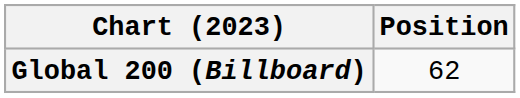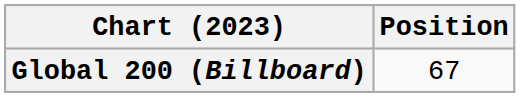 <table class="wikitable sortable plainrowheaders" style="text-align:center">
 <tr>
 <th scope="col">Chart (2023)</th>
 <th scope="col">Position</th>
 </tr>
 <tr>
 <th scope="row">Global 200 (<em>Billboard</em>)</th>
-<td>62</td>
+<td>67</td>
 </tr>
 </table>
